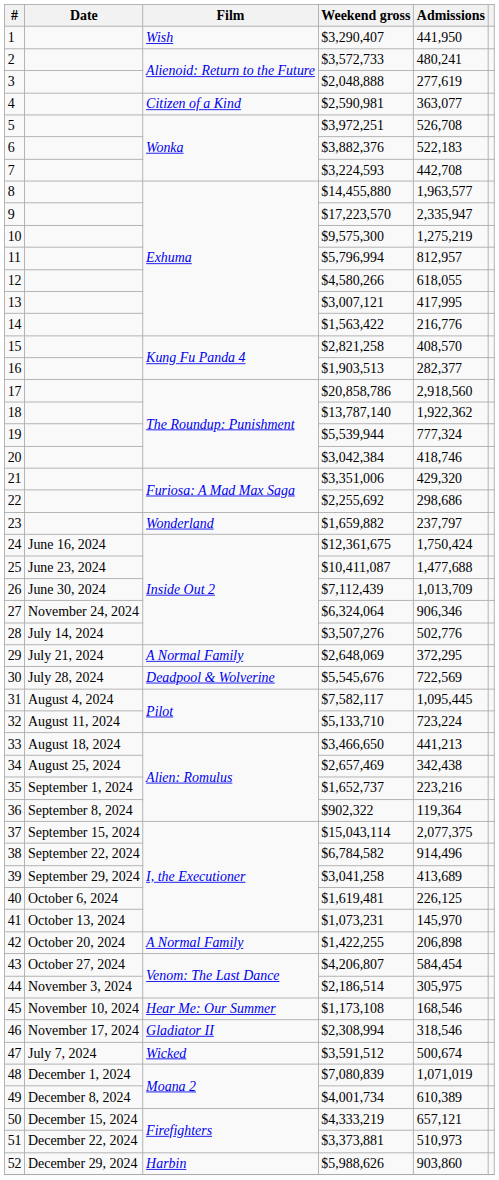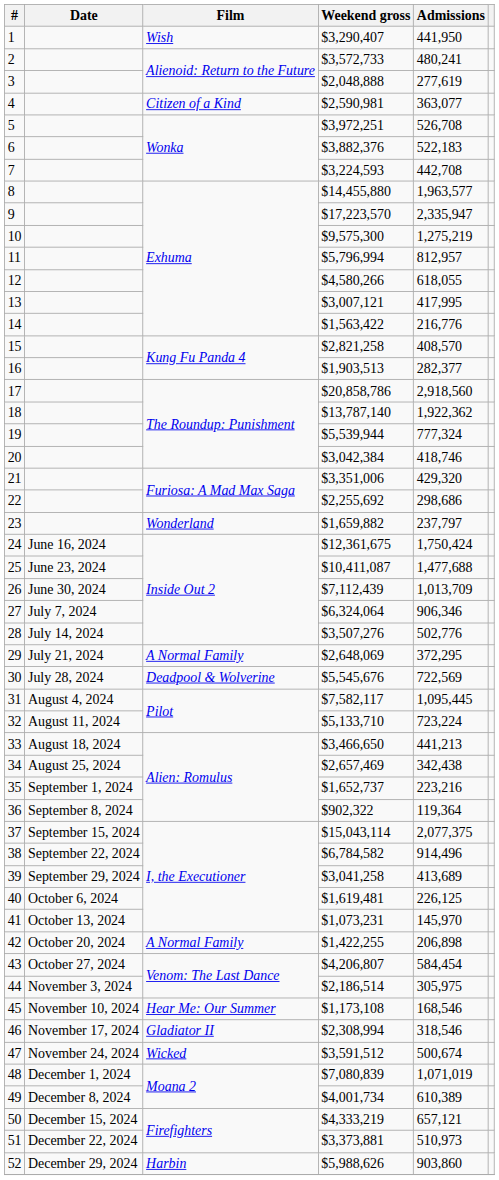 <table class="wikitable sortable">
 <tr>
 <th>#</th>
 <th>Date</th>
 <th>Film</th>
 <th>Weekend gross</th>
 <th>Admissions</th>
 <th></th>
 </tr>
 <tr>
 <td>1</td>
 <td></td>
 <td><em><a href='#'>Wish</a></em></td>
 <td>$3,290,407</td>
 <td>441,950</td>
 <td></td>
 </tr>
 <tr>
 <td>2</td>
 <td></td>
 <td rowspan=2><em><a href='#'>Alienoid: Return to the Future</a></em></td>
 <td>$3,572,733</td>
 <td>480,241</td>
 <td></td>
 </tr>
 <tr>
 <td>3</td>
 <td></td>
 <td>$2,048,888</td>
 <td>277,619</td>
 <td></td>
 </tr>
 <tr>
 <td>4</td>
 <td></td>
 <td><em><a href='#'>Citizen of a Kind</a></em></td>
 <td>$2,590,981</td>
 <td>363,077</td>
 <td></td>
 </tr>
 <tr>
 <td>5</td>
 <td></td>
 <td rowspan=3><em><a href='#'>Wonka</a></em></td>
 <td>$3,972,251</td>
 <td>526,708</td>
 <td></td>
 </tr>
 <tr>
 <td>6</td>
 <td></td>
 <td>$3,882,376</td>
 <td>522,183</td>
 <td></td>
 </tr>
 <tr>
 <td>7</td>
 <td></td>
 <td>$3,224,593</td>
 <td>442,708</td>
 <td></td>
 </tr>
 <tr>
 <td>8</td>
 <td></td>
 <td rowspan=7><em><a href='#'>Exhuma</a></em></td>
 <td>$14,455,880</td>
 <td>1,963,577</td>
 <td></td>
 </tr>
 <tr>
 <td>9</td>
 <td></td>
 <td>$17,223,570</td>
 <td>2,335,947</td>
 <td></td>
 </tr>
 <tr>
 <td>10</td>
 <td></td>
 <td>$9,575,300</td>
 <td>1,275,219</td>
 <td></td>
 </tr>
 <tr>
 <td>11</td>
 <td></td>
 <td>$5,796,994</td>
 <td>812,957</td>
 <td></td>
 </tr>
 <tr>
 <td>12</td>
 <td></td>
 <td>$4,580,266</td>
 <td>618,055</td>
 <td></td>
 </tr>
 <tr>
 <td>13</td>
 <td></td>
 <td>$3,007,121</td>
 <td>417,995</td>
 <td></td>
 </tr>
 <tr>
 <td>14</td>
 <td></td>
 <td>$1,563,422</td>
 <td>216,776</td>
 <td></td>
 </tr>
 <tr>
 <td>15</td>
 <td></td>
 <td rowspan=2><em><a href='#'>Kung Fu Panda 4</a></em></td>
 <td>$2,821,258</td>
 <td>408,570</td>
 <td></td>
 </tr>
 <tr>
 <td>16</td>
 <td></td>
 <td>$1,903,513</td>
 <td>282,377</td>
 <td></td>
 </tr>
 <tr>
 <td>17</td>
 <td></td>
 <td rowspan=4><em><a href='#'>The Roundup: Punishment</a></em></td>
 <td>$20,858,786</td>
 <td>2,918,560</td>
 <td></td>
 </tr>
 <tr>
 <td>18</td>
 <td></td>
 <td>$13,787,140</td>
 <td>1,922,362</td>
 <td></td>
 </tr>
 <tr>
 <td>19</td>
 <td></td>
 <td>$5,539,944</td>
 <td>777,324</td>
 <td></td>
 </tr>
 <tr>
 <td>20</td>
 <td></td>
 <td>$3,042,384</td>
 <td>418,746</td>
 <td></td>
 </tr>
 <tr>
 <td>21</td>
 <td></td>
 <td rowspan=2><em><a href='#'>Furiosa: A Mad Max Saga</a></em></td>
 <td>$3,351,006</td>
 <td>429,320</td>
 <td></td>
 </tr>
 <tr>
 <td>22</td>
 <td></td>
 <td>$2,255,692</td>
 <td>298,686</td>
 <td></td>
 </tr>
 <tr>
 <td>23</td>
 <td></td>
 <td><em><a href='#'>Wonderland</a></em></td>
 <td>$1,659,882</td>
 <td>237,797</td>
 <td></td>
 </tr>
 <tr>
 <td>24</td>
 <td>June 16, 2024</td>
 <td rowspan="5"><em><a href='#'>Inside Out 2</a></em></td>
 <td>$12,361,675</td>
 <td>1,750,424</td>
 <td></td>
 </tr>
 <tr>
 <td>25</td>
 <td>June 23, 2024</td>
 <td>$10,411,087</td>
 <td>1,477,688</td>
 <td></td>
 </tr>
 <tr>
 <td>26</td>
 <td>June 30, 2024</td>
 <td>$7,112,439</td>
 <td>1,013,709</td>
 <td></td>
 </tr>
 <tr>
 <td>27</td>
-<td>November 24, 2024</td>
+<td>July 7, 2024</td>
 <td>$6,324,064</td>
 <td>906,346</td>
 <td></td>
 </tr>
 <tr>
 <td>28</td>
 <td>July 14, 2024</td>
 <td>$3,507,276</td>
 <td>502,776</td>
 <td></td>
 </tr>
 <tr>
 <td>29</td>
 <td>July 21, 2024</td>
 <td><em><a href='#'>A Normal Family</a></em></td>
 <td>$2,648,069</td>
 <td>372,295</td>
 <td></td>
 </tr>
 <tr>
 <td>30</td>
 <td>July 28, 2024</td>
 <td><em><a href='#'>Deadpool & Wolverine</a></em></td>
 <td>$5,545,676</td>
 <td>722,569</td>
 <td></td>
 </tr>
 <tr>
 <td>31</td>
 <td>August 4, 2024</td>
 <td rowspan="2"><em><a href='#'>Pilot</a></em></td>
 <td>$7,582,117</td>
 <td>1,095,445</td>
 <td></td>
 </tr>
 <tr>
 <td>32</td>
 <td>August 11, 2024</td>
 <td>$5,133,710</td>
 <td>723,224</td>
 <td></td>
 </tr>
 <tr>
 <td>33</td>
 <td>August 18, 2024</td>
 <td rowspan="4"><em><a href='#'>Alien: Romulus</a></em></td>
 <td>$3,466,650</td>
 <td>441,213</td>
 <td></td>
 </tr>
 <tr>
 <td>34</td>
 <td>August 25, 2024</td>
 <td>$2,657,469</td>
 <td>342,438</td>
 <td></td>
 </tr>
 <tr>
 <td>35</td>
 <td>September 1, 2024</td>
 <td>$1,652,737</td>
 <td>223,216</td>
 <td></td>
 </tr>
 <tr>
 <td>36</td>
 <td>September 8, 2024</td>
 <td>$902,322</td>
 <td>119,364</td>
 <td></td>
 </tr>
 <tr>
 <td>37</td>
 <td>September 15, 2024</td>
 <td rowspan="5"><em><a href='#'>I, the Executioner</a></em></td>
 <td>$15,043,114</td>
 <td>2,077,375</td>
 <td></td>
 </tr>
 <tr>
 <td>38</td>
 <td>September 22, 2024</td>
 <td>$6,784,582</td>
 <td>914,496</td>
 <td></td>
 </tr>
 <tr>
 <td>39</td>
 <td>September 29, 2024</td>
 <td>$3,041,258</td>
 <td>413,689</td>
 <td></td>
 </tr>
 <tr>
 <td>40</td>
 <td>October 6, 2024</td>
 <td>$1,619,481</td>
 <td>226,125</td>
 <td></td>
 </tr>
 <tr>
 <td>41</td>
 <td>October 13, 2024</td>
 <td>$1,073,231</td>
 <td>145,970</td>
 <td></td>
 </tr>
 <tr>
 <td>42</td>
 <td>October 20, 2024</td>
 <td><em><a href='#'>A Normal Family</a></em></td>
 <td>$1,422,255</td>
 <td>206,898</td>
 <td></td>
 </tr>
 <tr>
 <td>43</td>
 <td>October 27, 2024</td>
 <td rowspan="2"><em><a href='#'>Venom: The Last Dance</a></em></td>
 <td>$4,206,807</td>
 <td>584,454</td>
 <td></td>
 </tr>
 <tr>
 <td>44</td>
 <td>November 3, 2024</td>
 <td>$2,186,514</td>
 <td>305,975</td>
 <td></td>
 </tr>
 <tr>
 <td>45</td>
 <td>November 10, 2024</td>
 <td><em><a href='#'>Hear Me: Our Summer</a></em></td>
 <td>$1,173,108</td>
 <td>168,546</td>
 <td></td>
 </tr>
 <tr>
 <td>46</td>
 <td>November 17, 2024</td>
 <td><em><a href='#'>Gladiator II</a></em></td>
 <td>$2,308,994</td>
 <td>318,546</td>
 <td></td>
 </tr>
 <tr>
 <td>47</td>
-<td>July 7, 2024</td>
+<td>November 24, 2024</td>
 <td><em><a href='#'>Wicked</a></em></td>
 <td>$3,591,512</td>
 <td>500,674</td>
 <td></td>
 </tr>
 <tr>
 <td>48</td>
 <td>December 1, 2024</td>
 <td rowspan="2"><em><a href='#'>Moana 2</a></em></td>
 <td>$7,080,839</td>
 <td>1,071,019</td>
 <td></td>
 </tr>
 <tr>
 <td>49</td>
 <td>December 8, 2024</td>
 <td>$4,001,734</td>
 <td>610,389</td>
 <td></td>
 </tr>
 <tr>
 <td>50</td>
 <td>December 15, 2024</td>
 <td rowspan="2"><em><a href='#'>Firefighters</a></em></td>
 <td>$4,333,219</td>
 <td>657,121</td>
 <td></td>
 </tr>
 <tr>
 <td>51</td>
 <td>December 22, 2024</td>
 <td>$3,373,881</td>
 <td>510,973</td>
 <td></td>
 </tr>
 <tr>
 <td>52</td>
 <td>December 29, 2024</td>
 <td><em><a href='#'>Harbin</a></em></td>
 <td>$5,988,626</td>
 <td>903,860</td>
 <td></td>
 </tr>
 <tr>
 </tr>
 </table>
